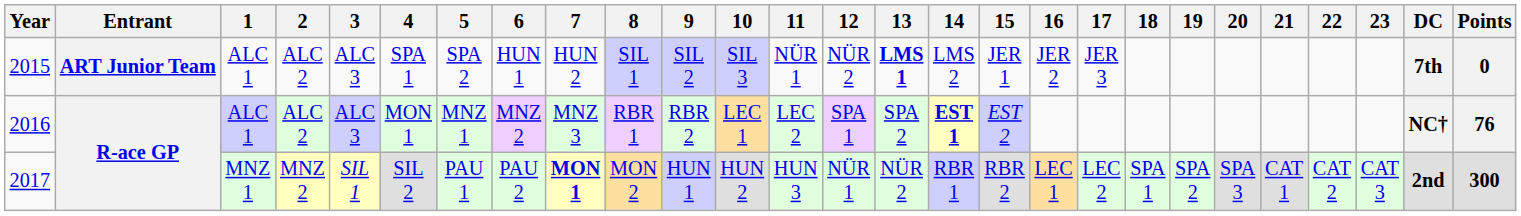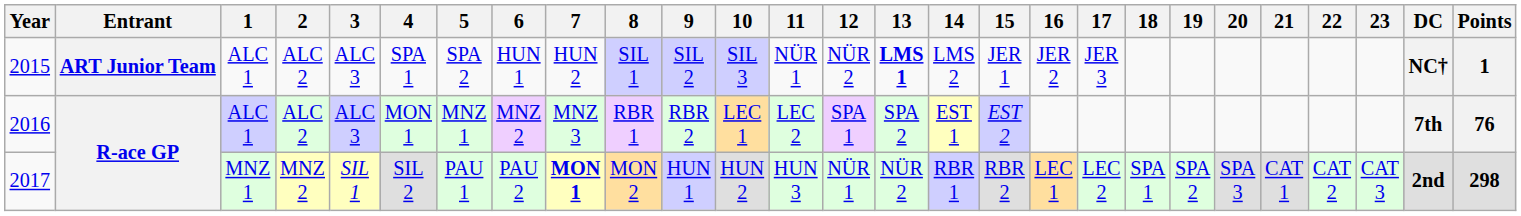 <table class="wikitable" style="text-align:center; font-size:85%">
 <tr>
 <th>Year</th>
 <th>Entrant</th>
 <th>1</th>
 <th>2</th>
 <th>3</th>
 <th>4</th>
 <th>5</th>
 <th>6</th>
 <th>7</th>
 <th>8</th>
 <th>9</th>
 <th>10</th>
 <th>11</th>
 <th>12</th>
 <th>13</th>
 <th>14</th>
 <th>15</th>
 <th>16</th>
 <th>17</th>
 <th>18</th>
 <th>19</th>
 <th>20</th>
 <th>21</th>
 <th>22</th>
 <th>23</th>
 <th>DC</th>
 <th>Points</th>
 </tr>
 <tr>
 <td><a href='#'>2015</a></td>
 <th nowrap><a href='#'>ART Junior Team</a></th>
 <td style="background:#;"><a href='#'>ALC<br>1</a><br></td>
 <td style="background:#;"><a href='#'>ALC<br>2</a><br></td>
 <td style="background:#;"><a href='#'>ALC<br>3</a><br></td>
 <td style="background:#;"><a href='#'>SPA<br>1</a><br></td>
 <td style="background:#;"><a href='#'>SPA<br>2</a><br></td>
 <td style="background:#;"><a href='#'>HUN<br>1</a><br></td>
 <td style="background:#;"><a href='#'>HUN<br>2</a><br></td>
 <td style="background:#cfcfff;"><a href='#'>SIL<br>1</a><br></td>
 <td style="background:#cfcfff;"><a href='#'>SIL<br>2</a><br></td>
 <td style="background:#cfcfff;"><a href='#'>SIL<br>3</a><br></td>
 <td style="background:#;"><a href='#'>NÜR<br>1</a><br></td>
 <td style="background:#;"><a href='#'>NÜR<br>2</a><br></td>
 <td style="background:#;"><strong><a href='#'>LMS<br>1</a><br></strong></td>
 <td style="background:#;"><a href='#'>LMS<br>2</a><br></td>
 <td style="background:#;"><a href='#'>JER<br>1</a><br></td>
 <td style="background:#;"><a href='#'>JER<br>2</a><br></td>
 <td style="background:#;"><a href='#'>JER<br>3</a><br></td>
 <td></td>
 <td></td>
 <td></td>
 <td></td>
 <td></td>
 <td></td>
-<th>7th</th>
-<th>0</th>
+<th>NC†</th>
+<th>1</th>
 </tr>
 <tr>
 <td><a href='#'>2016</a></td>
 <th rowspan="2"><a href='#'>R-ace GP</a></th>
 <td style="background:#cfcfff;"><a href='#'>ALC<br>1</a><br></td>
 <td style="background:#dfffdf;"><a href='#'>ALC<br>2</a><br></td>
 <td style="background:#cfcfff;"><a href='#'>ALC<br>3</a><br></td>
 <td style="background:#dfffdf;"><a href='#'>MON<br>1</a><br></td>
 <td style="background:#dfffdf;"><a href='#'>MNZ<br>1</a><br></td>
 <td style="background:#efcfff;"><a href='#'>MNZ<br>2</a><br></td>
 <td style="background:#dfffdf;"><a href='#'>MNZ<br>3</a><br></td>
 <td style="background:#efcfff;"><a href='#'>RBR<br>1</a><br></td>
 <td style="background:#dfffdf;"><a href='#'>RBR<br>2</a><br></td>
 <td style="background:#ffdf9f;"><a href='#'>LEC<br>1</a><br></td>
 <td style="background:#dfffdf;"><a href='#'>LEC<br>2</a><br></td>
 <td style="background:#efcfff;"><a href='#'>SPA<br>1</a><br></td>
 <td style="background:#dfffdf;"><a href='#'>SPA<br>2</a><br></td>
-<td style="background:#ffffbf;"><strong><a href='#'>EST<br>1</a><br></strong></td>
+<td style="background:#ffffbf;"><a href='#'>EST<br>1</a><br></td>
 <td style="background:#cfcfff;"><em><a href='#'>EST<br>2</a></em><br></td>
 <td></td>
 <td></td>
 <td></td>
 <td></td>
 <td></td>
 <td></td>
 <td></td>
 <td></td>
-<th>NC†</th>
+<th>7th</th>
 <th>76</th>
 </tr>
 <tr>
 <td><a href='#'>2017</a></td>
 <td style="background:#dfffdf;"><a href='#'>MNZ<br>1</a><br></td>
 <td style="background:#ffffbf;"><a href='#'>MNZ<br>2</a><br></td>
 <td style="background:#ffffbf;"><em><a href='#'>SIL<br>1</a></em><br></td>
 <td style="background:#dfdfdf;"><a href='#'>SIL<br>2</a><br></td>
 <td style="background:#dfffdf;"><a href='#'>PAU<br>1</a><br></td>
 <td style="background:#dfffdf;"><a href='#'>PAU<br>2</a><br></td>
 <td style="background:#ffffbf;"><strong><a href='#'>MON<br>1</a></strong><br></td>
 <td style="background:#ffdf9f;"><a href='#'>MON<br>2</a><br></td>
 <td style="background:#cfcfff;"><a href='#'>HUN<br>1</a><br></td>
 <td style="background:#dfdfdf;"><a href='#'>HUN<br>2</a><br></td>
 <td style="background:#dfffdf;"><a href='#'>HUN<br>3</a><br></td>
 <td style="background:#dfffdf;"><a href='#'>NÜR<br>1</a><br></td>
 <td style="background:#dfffdf;"><a href='#'>NÜR<br>2</a><br></td>
 <td style="background:#cfcfff;"><a href='#'>RBR<br>1</a><br></td>
 <td style="background:#dfdfdf;"><a href='#'>RBR<br>2</a><br></td>
 <td style="background:#ffdf9f;"><a href='#'>LEC<br>1</a><br></td>
 <td style="background:#dfffdf;"><a href='#'>LEC<br>2</a><br></td>
 <td style="background:#dfffdf;"><a href='#'>SPA<br>1</a><br></td>
 <td style="background:#dfffdf;"><a href='#'>SPA<br>2</a><br></td>
 <td style="background:#dfdfdf;"><a href='#'>SPA<br>3</a><br></td>
 <td style="background:#dfdfdf;"><a href='#'>CAT<br>1</a><br></td>
 <td style="background:#dfffdf;"><a href='#'>CAT<br>2</a><br></td>
 <td style="background:#dfffdf;"><a href='#'>CAT<br>3</a><br></td>
 <th style="background:#dfdfdf;">2nd</th>
-<th style="background:#dfdfdf;">300</th>
+<th style="background:#dfdfdf;">298</th>
 </tr>
 </table>
